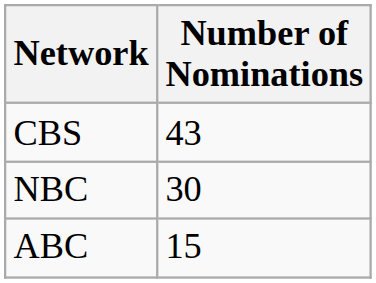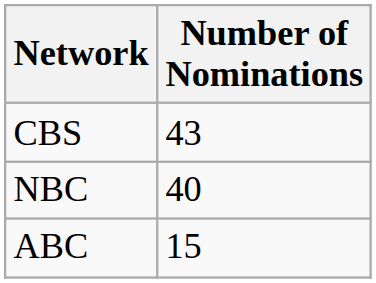 <table class="wikitable">
 <tr>
 <th>Network</th>
 <th>Number of<br>Nominations</th>
 </tr>
 <tr>
 <td>CBS</td>
 <td>43</td>
 </tr>
 <tr>
 <td>NBC</td>
-<td>30</td>
+<td>40</td>
 </tr>
 <tr>
 <td>ABC</td>
 <td>15</td>
 </tr>
 </table>
